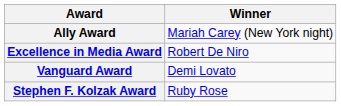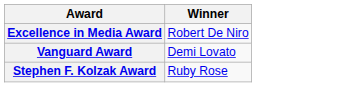 <table class="wikitable sortable">
 <tr>
 <th>Award</th>
 <th>Winner</th>
-</tr>
-<tr>
-<th scope="row">Ally Award</th>
-<td><a href='#'>Mariah Carey</a> (New York night) </td>
 </tr>
 <tr>
 <th scope="row"><a href='#'>Excellence in Media Award</a></th>
 <td><a href='#'>Robert De Niro</a></td>
 </tr>
 <tr>
 <th scope="row"><a href='#'>Vanguard Award</a></th>
 <td><a href='#'>Demi Lovato</a></td>
 </tr>
 <tr>
 <th scope="row"><a href='#'>Stephen F. Kolzak Award</a></th>
 <td><a href='#'>Ruby Rose</a></td>
 </tr>
 </table>
